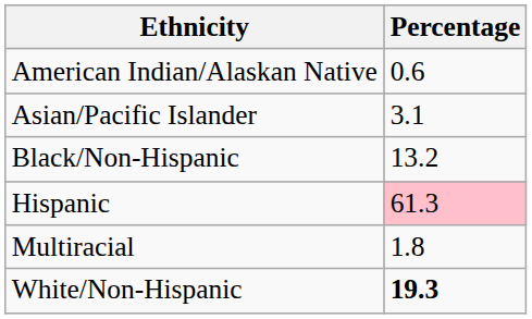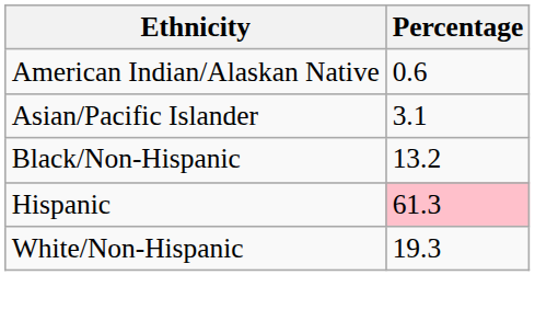 <table class="wikitable">
 <tr>
 <th>Ethnicity</th>
 <th>Percentage</th>
 </tr>
 <tr>
 <td>American Indian/Alaskan Native</td>
 <td>0.6</td>
 </tr>
 <tr>
 <td>Asian/Pacific Islander</td>
 <td>3.1</td>
 </tr>
 <tr>
 <td>Black/Non-Hispanic</td>
 <td>13.2</td>
 </tr>
 <tr>
 <td>Hispanic</td>
 <td style="background: pink;">61.3</td>
 </tr>
 <tr>
-<td>Multiracial</td>
-<td>1.8</td>
-</tr>
-<tr>
 <td>White/Non-Hispanic</td>
-<td><strong>19.3</strong></td>
+<td>19.3</td>
 </tr>
 </table>
